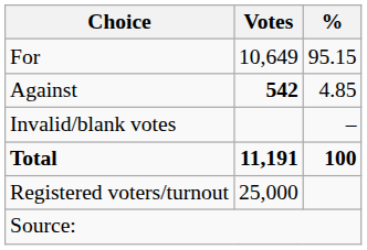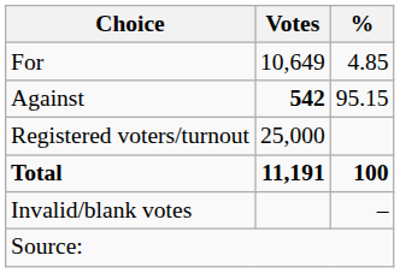 <table class=wikitable style=text-align:right>
 <tr>
 <th>Choice</th>
 <th>Votes</th>
 <th>%</th>
 </tr>
 <tr>
 <td align=left>For</td>
 <td>10,649</td>
-<td>95.15</td>
+<td>4.85</td>
 </tr>
 <tr>
 <td align=left>Against</td>
 <td><strong>542</strong></td>
-<td>4.85</td>
+<td>95.15</td>
+</tr>
+<tr>
+<td align=left>Registered voters/turnout</td>
+<td>25,000</td>
+<td></td>
+</tr>
+<tr>
+<td align=left><strong>Total</strong></td>
+<td><strong>11,191</strong></td>
+<td><strong>100</strong></td>
 </tr>
 <tr>
 <td align=left>Invalid/blank votes</td>
 <td></td>
 <td>–</td>
 </tr>
 <tr>
-<td align=left><strong>Total</strong></td>
-<td><strong>11,191</strong></td>
-<td><strong>100</strong></td>
-</tr>
-<tr>
-<td align=left>Registered voters/turnout</td>
-<td>25,000</td>
-<td></td>
-</tr>
-<tr>
 <td align=left colspan=3>Source: </td>
 </tr>
 </table>
